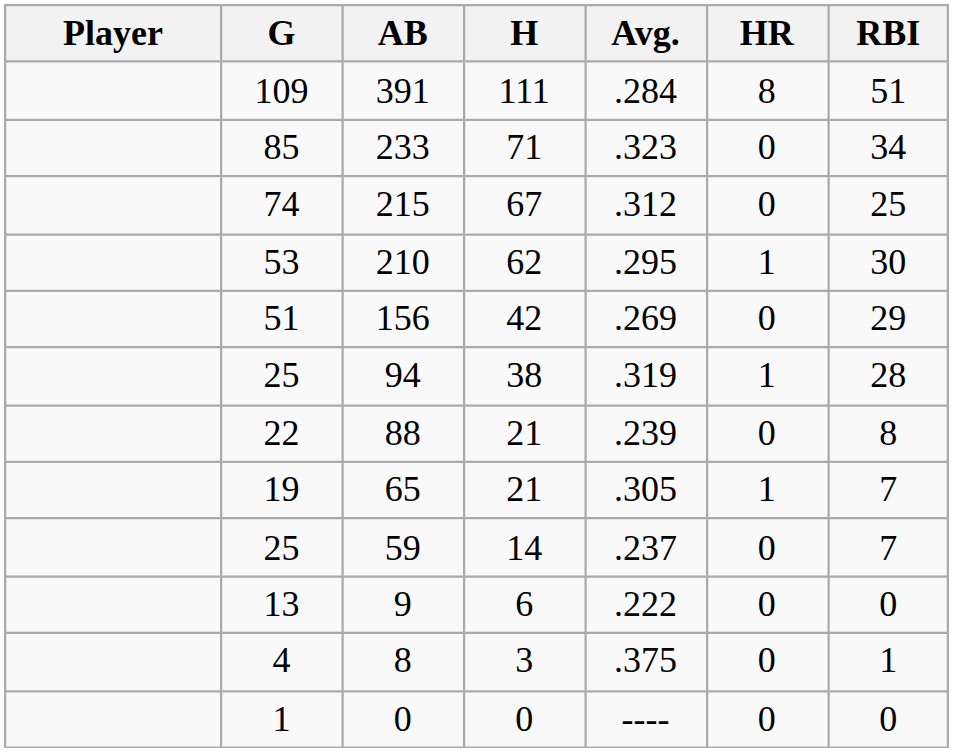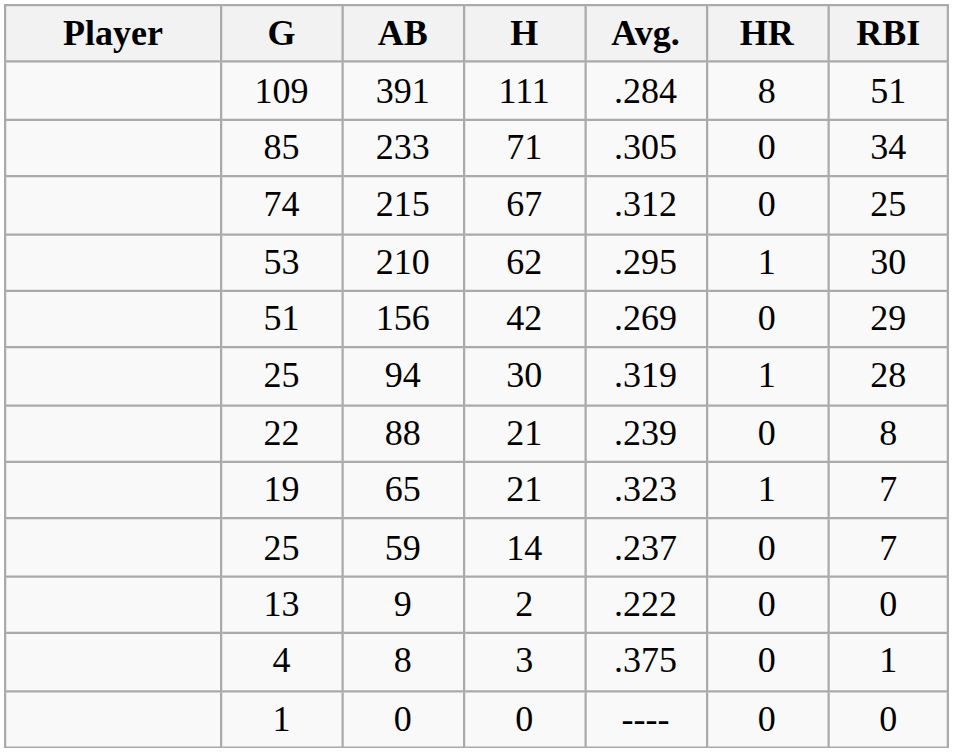 <table class="wikitable sortable">
 <tr>
 <th bgcolor="#DDDDFF" width="16%">Player</th>
 <th bgcolor="#DDDDFF" width="9%">G</th>
 <th bgcolor="#DDDDFF" width="9%">AB</th>
 <th bgcolor="#DDDDFF" width="9%">H</th>
 <th bgcolor="#DDDDFF" width="9%">Avg.</th>
 <th bgcolor="#DDDDFF" width="9%">HR</th>
 <th bgcolor="#DDDDFF" width="9%">RBI</th>
 </tr>
 <tr align="center">
 <td></td>
 <td>109</td>
 <td>391</td>
 <td>111</td>
 <td>.284</td>
 <td>8</td>
 <td>51</td>
 </tr>
 <tr align="center">
 <td></td>
 <td>85</td>
 <td>233</td>
 <td>71</td>
-<td>.323</td>
+<td>.305</td>
 <td>0</td>
 <td>34</td>
 </tr>
 <tr align="center">
 <td></td>
 <td>74</td>
 <td>215</td>
 <td>67</td>
 <td>.312</td>
 <td>0</td>
 <td>25</td>
 </tr>
 <tr align="center">
 <td></td>
 <td>53</td>
 <td>210</td>
 <td>62</td>
 <td>.295</td>
 <td>1</td>
 <td>30</td>
 </tr>
 <tr align="center">
 <td></td>
 <td>51</td>
 <td>156</td>
 <td>42</td>
 <td>.269</td>
 <td>0</td>
 <td>29</td>
 </tr>
 <tr align="center">
 <td></td>
 <td>25</td>
 <td>94</td>
-<td>38</td>
+<td>30</td>
 <td>.319</td>
 <td>1</td>
 <td>28</td>
 </tr>
 <tr align="center">
 <td></td>
 <td>22</td>
 <td>88</td>
 <td>21</td>
 <td>.239</td>
 <td>0</td>
 <td>8</td>
 </tr>
 <tr align="center">
 <td></td>
 <td>19</td>
 <td>65</td>
 <td>21</td>
-<td>.305</td>
+<td>.323</td>
 <td>1</td>
 <td>7</td>
 </tr>
 <tr align="center">
 <td></td>
 <td>25</td>
 <td>59</td>
 <td>14</td>
 <td>.237</td>
 <td>0</td>
 <td>7</td>
 </tr>
 <tr align="center">
 <td></td>
 <td>13</td>
 <td>9</td>
-<td>6</td>
+<td>2</td>
 <td>.222</td>
 <td>0</td>
 <td>0</td>
 </tr>
 <tr align="center">
 <td></td>
 <td>4</td>
 <td>8</td>
 <td>3</td>
 <td>.375</td>
 <td>0</td>
 <td>1</td>
 </tr>
 <tr align="center">
 <td></td>
 <td>1</td>
 <td>0</td>
 <td>0</td>
 <td>----</td>
 <td>0</td>
 <td>0</td>
 </tr>
 </table>
